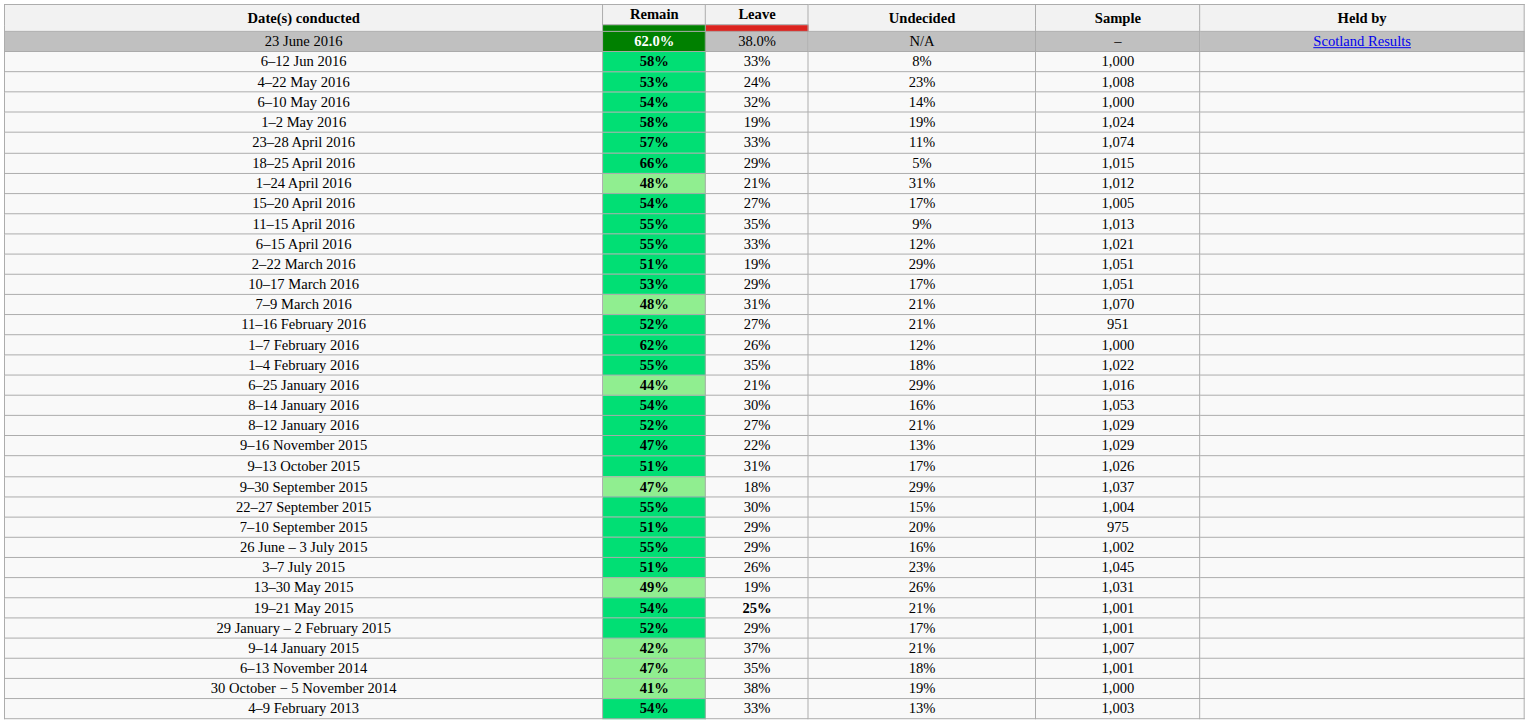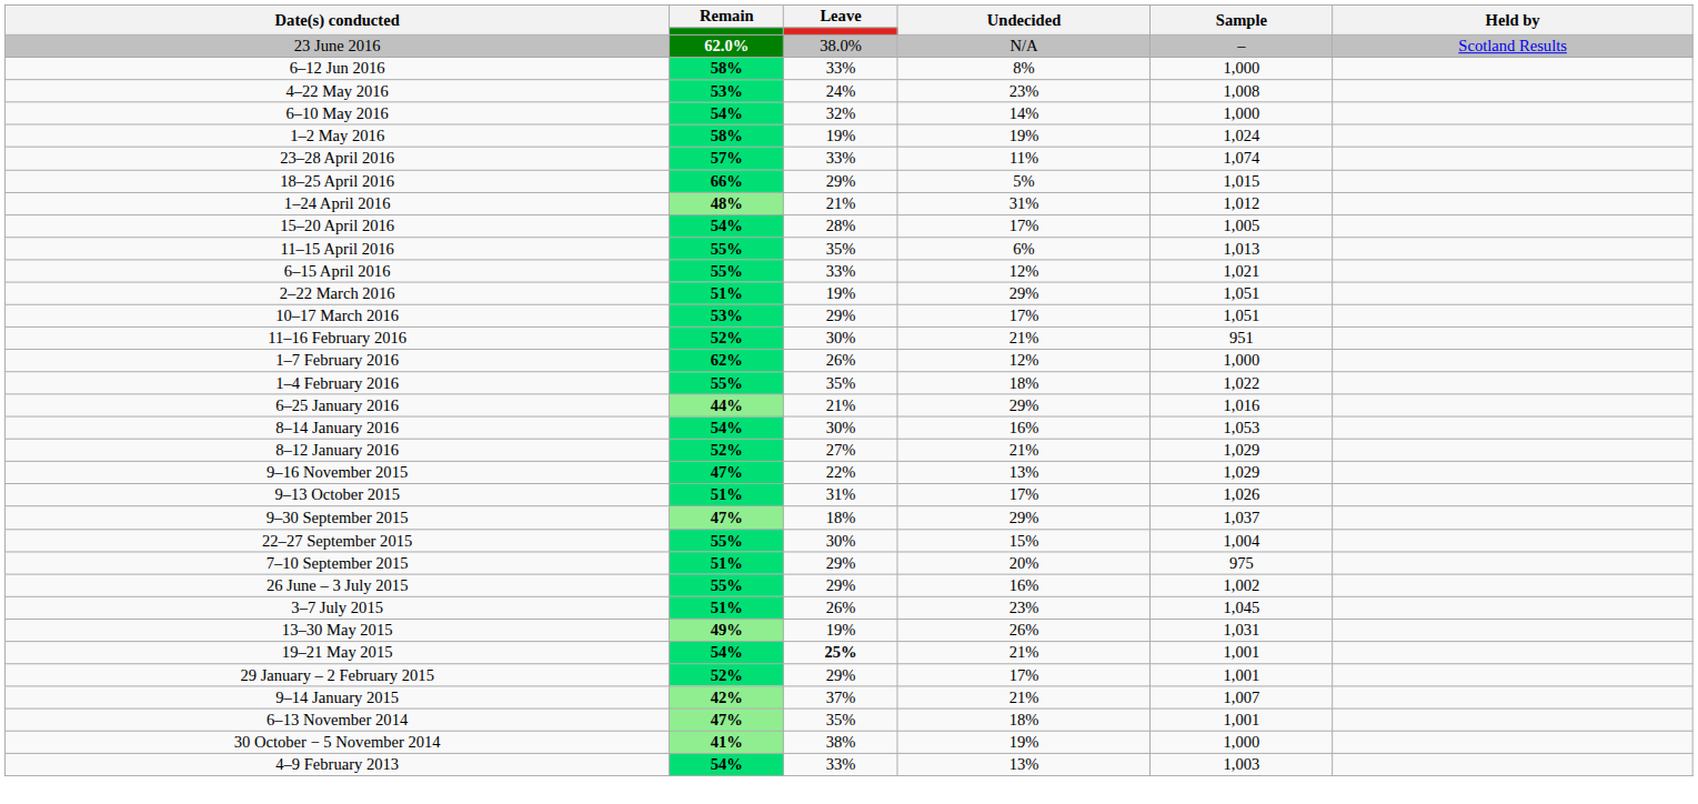 <table class="wikitable sortable collapsible" style="text-align:center; font-size:95%; line-height:14px; width:100%">
 <tr>
 <th rowspan="2">Date(s) conducted</th>
 <th>Remain</th>
 <th>Leave</th>
 <th rowspan="2">Undecided</th>
 <th rowspan="2">Sample</th>
 <th rowspan="2">Held by</th>
 </tr>
 <tr>
 <th style="background:green; color:white; width:100px"></th>
 <th style="background:#dc241f; color:white; width:100px"></th>
 </tr>
 <tr style="background:silver;">
 <td>23 June 2016</td>
 <td style="background:green; color:white"><strong>62.0%</strong></td>
 <td>38.0%</td>
 <td>N/A</td>
 <td>–</td>
 <td><a href='#'>Scotland Results</a></td>
 </tr>
 <tr>
 <td>6–12 Jun 2016</td>
 <td style="background: rgb(1,223,116);"><strong>58%</strong></td>
 <td>33%</td>
 <td>8%</td>
 <td>1,000</td>
 <td></td>
 </tr>
 <tr>
 <td>4–22 May 2016</td>
 <td style="background: rgb(1,223,116);"><strong>53%</strong></td>
 <td>24%</td>
 <td>23%</td>
 <td>1,008</td>
 <td></td>
 </tr>
 <tr>
 <td>6–10 May 2016</td>
 <td style="background: rgb(1,223,116);"><strong>54%</strong></td>
 <td>32%</td>
 <td>14%</td>
 <td>1,000</td>
 <td></td>
 </tr>
 <tr>
 <td>1–2 May 2016</td>
 <td style="background: rgb(1,223,116);"><strong>58%</strong></td>
 <td>19%</td>
 <td>19%</td>
 <td>1,024</td>
 <td></td>
 </tr>
 <tr>
 <td>23–28 April 2016</td>
 <td style="background: rgb(1,223,116);"><strong>57%</strong></td>
 <td>33%</td>
 <td>11%</td>
 <td>1,074</td>
 <td></td>
 </tr>
 <tr>
 <td>18–25 April 2016</td>
 <td style="background: rgb(1,223,116);"><strong>66%</strong></td>
 <td>29%</td>
 <td>5%</td>
 <td>1,015</td>
 <td></td>
 </tr>
 <tr>
 <td>1–24 April 2016</td>
 <td style="background:lightgreen"><strong>48%</strong></td>
 <td>21%</td>
 <td>31%</td>
 <td>1,012</td>
 <td></td>
 </tr>
 <tr>
 <td>15–20 April 2016</td>
 <td style="background: rgb(1,223,116);"><strong>54%</strong></td>
-<td>27%</td>
+<td>28%</td>
 <td>17%</td>
 <td>1,005</td>
 <td></td>
 </tr>
 <tr>
 <td>11–15 April 2016</td>
 <td style="background: rgb(1,223,116);"><strong>55%</strong></td>
 <td>35%</td>
-<td>9%</td>
+<td>6%</td>
 <td>1,013</td>
 <td></td>
 </tr>
 <tr>
 <td>6–15 April 2016</td>
 <td style="background: rgb(1,223,116);"><strong>55%</strong></td>
 <td>33%</td>
 <td>12%</td>
 <td>1,021</td>
 <td></td>
 </tr>
 <tr>
 <td>2–22 March 2016</td>
 <td style="background: rgb(1,223,116);"><strong>51%</strong></td>
 <td>19%</td>
 <td>29%</td>
 <td>1,051</td>
 <td></td>
 </tr>
 <tr>
 <td>10–17 March 2016</td>
 <td style="background: rgb(1,223,116);"><strong>53%</strong></td>
 <td>29%</td>
 <td>17%</td>
 <td>1,051</td>
 <td></td>
 </tr>
 <tr>
-<td>7–9 March 2016</td>
-<td style="background:lightgreen"><strong>48%</strong></td>
-<td>31%</td>
-<td>21%</td>
-<td>1,070</td>
-<td></td>
-</tr>
-<tr>
 <td>11–16 February 2016</td>
 <td style="background: rgb(1,223,116);"><strong>52%</strong></td>
-<td>27%</td>
+<td>30%</td>
 <td>21%</td>
 <td>951</td>
 <td></td>
 </tr>
 <tr>
 <td>1–7 February 2016</td>
 <td style="background: rgb(1,223,116);"><strong>62%</strong></td>
 <td>26%</td>
 <td>12%</td>
 <td>1,000</td>
 <td></td>
 </tr>
 <tr>
 <td>1–4 February 2016</td>
 <td style="background: rgb(1,223,116);"><strong>55%</strong></td>
 <td>35%</td>
 <td>18%</td>
 <td>1,022</td>
 <td></td>
 </tr>
 <tr>
 <td>6–25 January 2016</td>
 <td style="background:lightgreen"><strong>44%</strong></td>
 <td>21%</td>
 <td>29%</td>
 <td>1,016</td>
 <td></td>
 </tr>
 <tr>
 <td>8–14 January 2016</td>
 <td style="background: rgb(1,223,116);"><strong>54%</strong></td>
 <td>30%</td>
 <td>16%</td>
 <td>1,053</td>
 <td></td>
 </tr>
 <tr>
 <td>8–12 January 2016</td>
 <td style="background: rgb(1,223,116);"><strong>52%</strong></td>
 <td>27%</td>
 <td>21%</td>
 <td>1,029</td>
 <td></td>
 </tr>
 <tr>
 <td>9–16 November 2015</td>
 <td style="background: rgb(1,223,116);"><strong>47%</strong></td>
 <td>22%</td>
 <td>13%</td>
 <td>1,029</td>
 <td></td>
 </tr>
 <tr>
 <td>9–13 October 2015</td>
 <td style="background: rgb(1,223,116);"><strong>51%</strong></td>
 <td>31%</td>
 <td>17%</td>
 <td>1,026</td>
 <td></td>
 </tr>
 <tr>
 <td>9–30 September 2015</td>
 <td style="background:lightgreen"><strong>47%</strong></td>
 <td>18%</td>
 <td>29%</td>
 <td>1,037</td>
 <td></td>
 </tr>
 <tr>
 <td>22–27 September 2015</td>
 <td style="background: rgb(1,223,116);"><strong>55%</strong></td>
 <td>30%</td>
 <td>15%</td>
 <td>1,004</td>
 <td></td>
 </tr>
 <tr>
 <td>7–10 September 2015</td>
 <td style="background: rgb(1,223,116);"><strong>51%</strong></td>
 <td>29%</td>
 <td>20%</td>
 <td>975</td>
 <td></td>
 </tr>
 <tr>
 <td>26 June – 3 July 2015</td>
 <td style="background: rgb(1,223,116);"><strong>55%</strong></td>
 <td>29%</td>
 <td>16%</td>
 <td>1,002</td>
 <td></td>
 </tr>
 <tr>
 <td>3–7 July 2015</td>
 <td style="background: rgb(1,223,116);"><strong>51%</strong></td>
 <td>26%</td>
 <td>23%</td>
 <td>1,045</td>
 <td></td>
 </tr>
 <tr>
 <td>13–30 May 2015</td>
 <td style="background:lightgreen"><strong>49%</strong></td>
 <td>19%</td>
 <td>26%</td>
 <td>1,031</td>
 <td></td>
 </tr>
 <tr>
 <td>19–21 May 2015</td>
 <td style="background: rgb(1,223,116);"><strong>54%</strong></td>
 <td><strong>25%</strong></td>
 <td>21%</td>
 <td>1,001</td>
 <td></td>
 </tr>
 <tr>
 <td>29 January – 2 February 2015</td>
 <td style="background: rgb(1,223,116);"><strong>52%</strong></td>
 <td>29%</td>
 <td>17%</td>
 <td>1,001</td>
 <td></td>
 </tr>
 <tr>
 <td>9–14 January 2015</td>
 <td style="background:lightgreen"><strong>42%</strong></td>
 <td>37%</td>
 <td>21%</td>
 <td>1,007</td>
 <td></td>
 </tr>
 <tr>
 <td>6–13 November 2014</td>
 <td style="background:lightgreen"><strong>47%</strong></td>
 <td>35%</td>
 <td>18%</td>
 <td>1,001</td>
 <td></td>
 </tr>
 <tr>
 <td>30 October − 5 November 2014</td>
 <td style="background:lightgreen"><strong>41%</strong></td>
 <td>38%</td>
 <td>19%</td>
 <td>1,000</td>
 <td></td>
 </tr>
 <tr>
 <td>4–9 February 2013</td>
 <td style="background: rgb(1,223,116);"><strong>54%</strong></td>
 <td>33%</td>
 <td>13%</td>
 <td>1,003</td>
 <td></td>
 </tr>
 </table>
